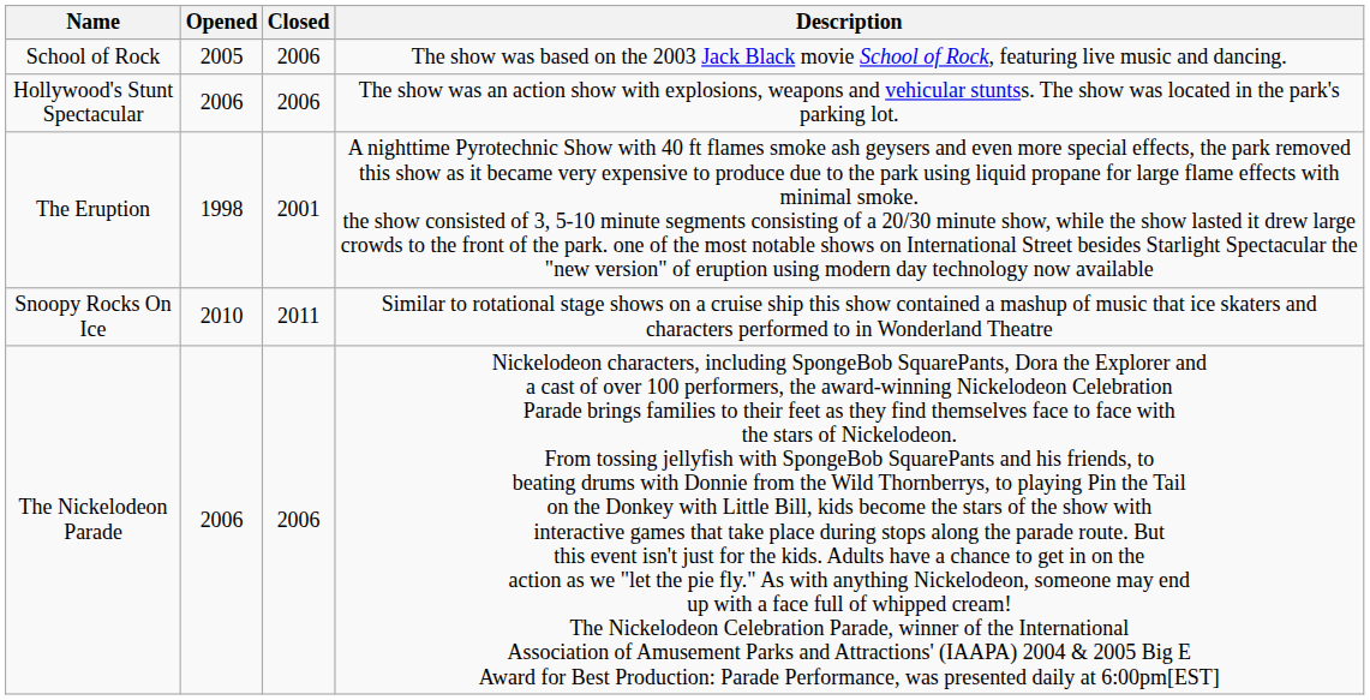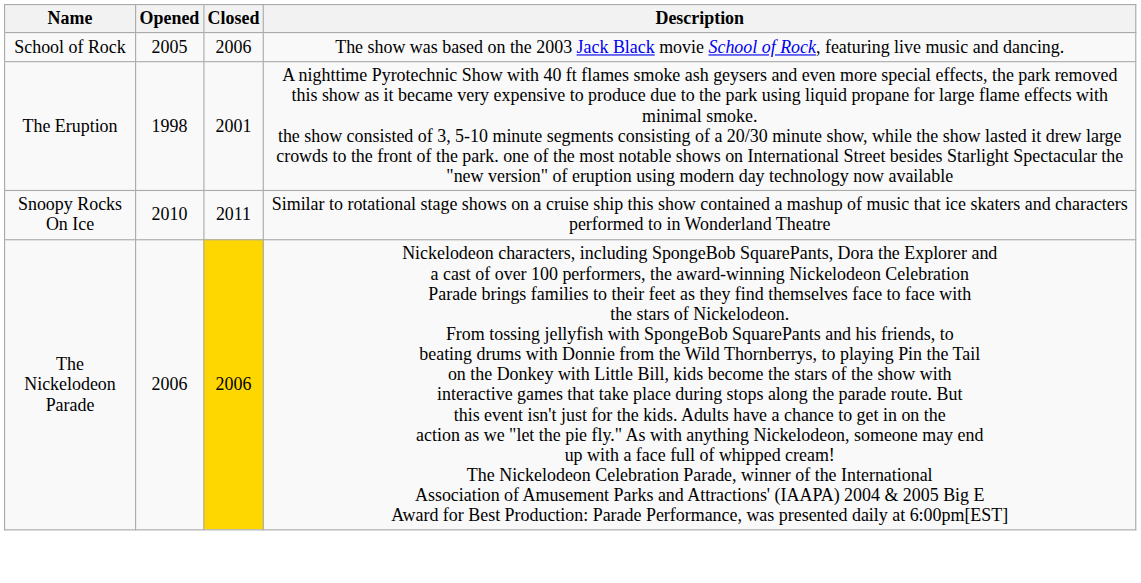 <table class="wikitable sortable" style="text-align:center; width:80%;">
 <tr>
 <th scope="col">Name</th>
 <th scope="col">Opened</th>
 <th scope="col">Closed</th>
 <th scope="col" class="unsortable">Description</th>
 </tr>
 <tr>
 <td>School of Rock</td>
 <td>2005</td>
 <td>2006</td>
 <td>The show was based on the 2003 <a href='#'>Jack Black</a> movie <em><a href='#'>School of Rock</a></em>, featuring live music and dancing.</td>
-</tr>
-<tr>
-<td>Hollywood's Stunt Spectacular</td>
-<td>2006</td>
-<td>2006</td>
-<td>The show was an action show with explosions, weapons and <a href='#'>vehicular stunts</a>s. The show was located in the park's parking lot.</td>
 </tr>
 <tr>
 <td>The Eruption</td>
 <td>1998</td>
 <td>2001</td>
 <td>A nighttime Pyrotechnic Show with 40 ft flames smoke ash geysers and even more special effects, the park removed this show as it became very expensive to produce due to the park using liquid propane for large flame effects with minimal smoke.<br>the show consisted of 3, 5-10 minute segments consisting of a 20/30 minute show, while the show lasted it drew large crowds to the front of the park. one of the most notable shows on International Street besides Starlight Spectacular the "new version" of eruption using modern day technology now available</td>
 </tr>
 <tr>
 <td>Snoopy Rocks On Ice</td>
 <td>2010</td>
 <td>2011</td>
 <td>Similar to rotational stage shows on a cruise ship this show contained a mashup of music that ice skaters and characters performed to in Wonderland Theatre</td>
 </tr>
 <tr>
 <td>The Nickelodeon Parade</td>
 <td>2006</td>
-<td>2006</td>
+<td style="background: gold;">2006</td>
 <td>Nickelodeon characters, including SpongeBob SquarePants, Dora the Explorer and<br>a cast of over 100 performers, the award-winning Nickelodeon Celebration<br>Parade brings families to their feet as they find themselves face to face with<br>the stars of Nickelodeon.<br>From tossing jellyfish with SpongeBob SquarePants and his friends, to<br>beating drums with Donnie from the Wild Thornberrys, to playing Pin the Tail<br>on the Donkey with Little Bill, kids become the stars of the show with<br>interactive games that take place during stops along the parade route. But<br>this event isn't just for the kids. Adults have a chance to get in on the<br>action as we "let the pie fly." As with anything Nickelodeon, someone may end<br>up with a face full of whipped cream!<br>The Nickelodeon Celebration Parade, winner of the International<br>Association of Amusement Parks and Attractions' (IAAPA) 2004 & 2005 Big E<br>Award for Best Production: Parade Performance, was presented daily at 6:00pm[EST]</td>
 </tr>
 </table>
